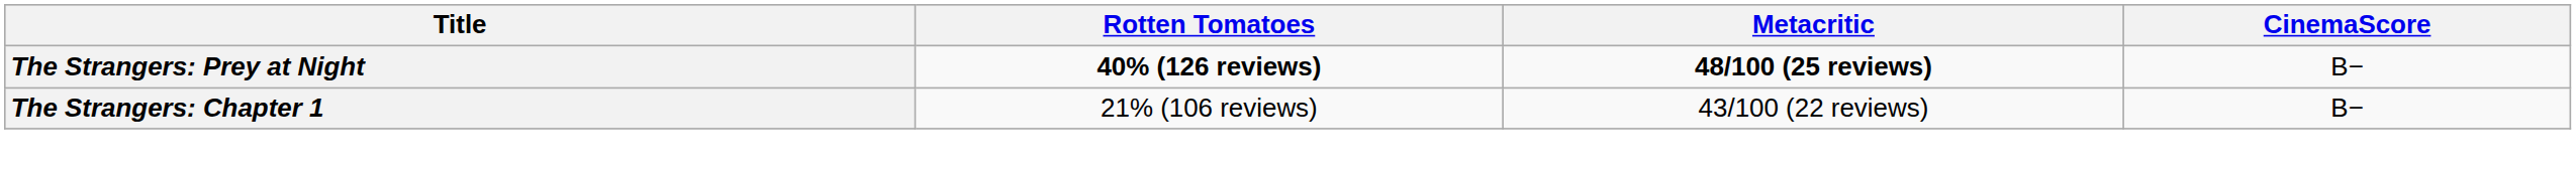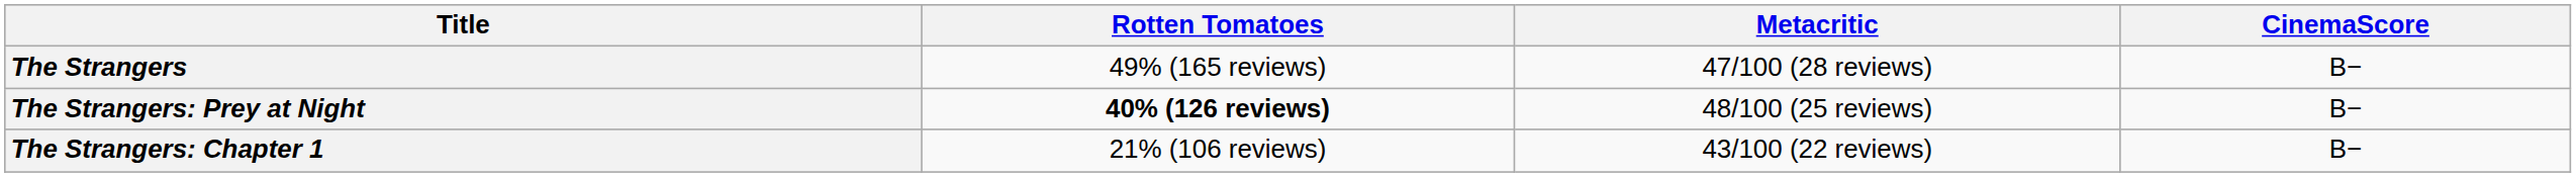 <table class="wikitable sortable" width=99% border="1" style="text-align: center;">
 <tr>
 <th>Title</th>
 <th><a href='#'>Rotten Tomatoes</a></th>
 <th><a href='#'>Metacritic</a></th>
 <th><a href='#'>CinemaScore</a></th>
 </tr>
 <tr>
+<th style="text-align: left;"><em>The Strangers</em></th>
+<td>49% (165 reviews)</td>
+<td>47/100 (28 reviews)</td>
+<td>B−</td>
+</tr>
+<tr>
 <th style="text-align: left;"><em>The Strangers: Prey at Night</em></th>
 <td><strong>40% (126 reviews)</strong></td>
-<td><strong>48/100 (25 reviews)</strong></td>
+<td>48/100 (25 reviews)</td>
 <td>B−</td>
 </tr>
 <tr>
 <th style="text-align: left;"><em>The Strangers: Chapter 1</em></th>
 <td>21% (106 reviews)</td>
 <td>43/100 (22 reviews)</td>
 <td>B−</td>
 </tr>
 </table>
